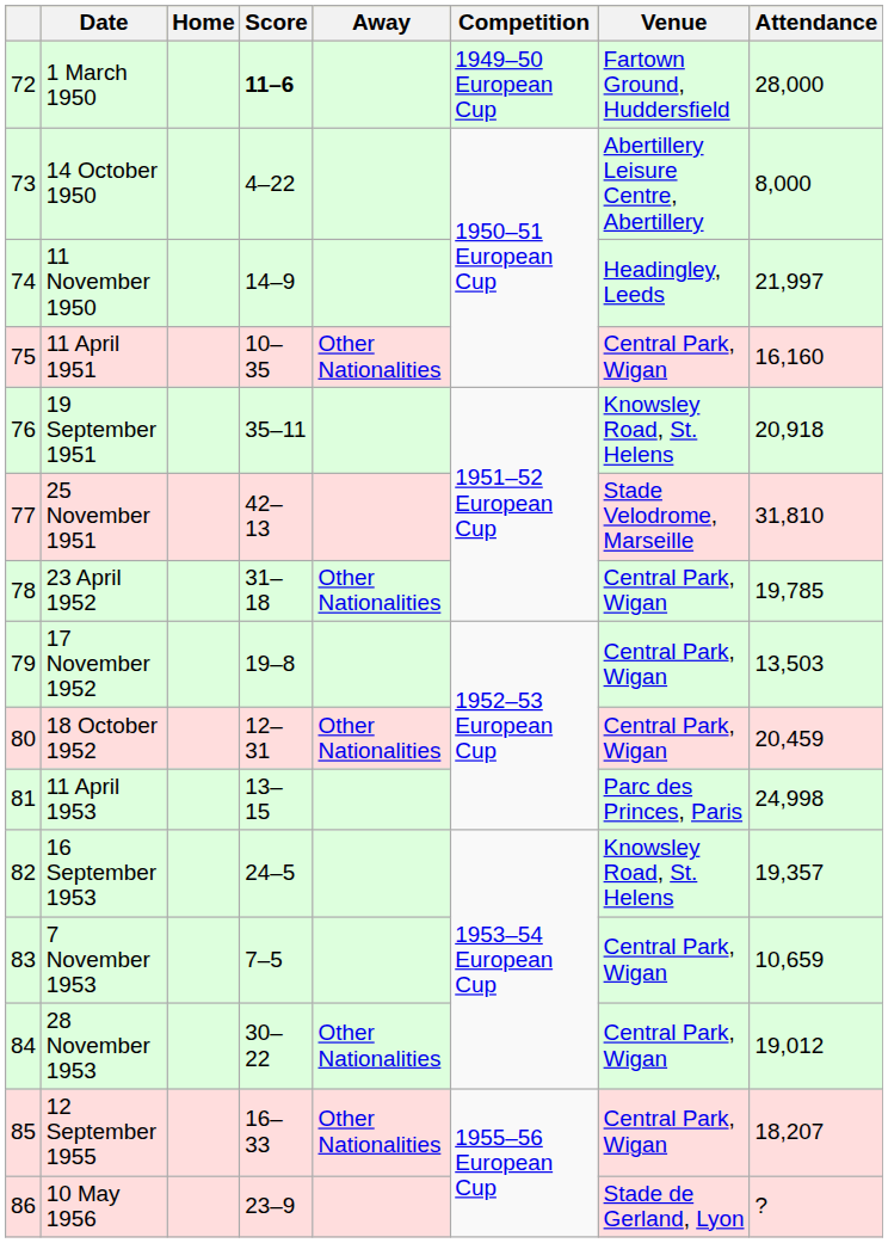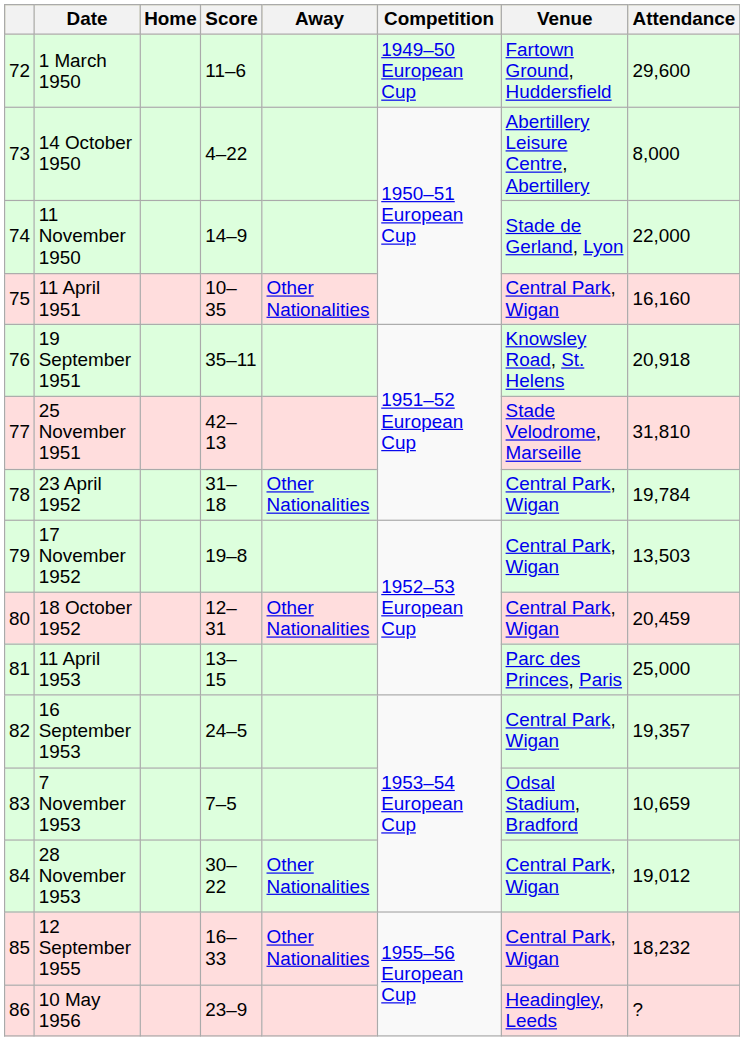 <table class="wikitable" width=100%>
 <tr bgcolor=#bdb76b>
 <th></th>
 <th>Date</th>
 <th>Home</th>
 <th>Score</th>
 <th>Away</th>
 <th>Competition</th>
 <th>Venue</th>
 <th>Attendance</th>
 </tr>
 <tr bgcolor=#DDFFDD>
 <td>72</td>
 <td>1 March 1950</td>
 <td><strong></strong></td>
-<td><strong>11–6</strong></td>
+<td>11–6</td>
 <td></td>
 <td><a href='#'>1949–50 European Cup</a></td>
 <td> <a href='#'>Fartown Ground</a>, <a href='#'>Huddersfield</a></td>
-<td>28,000</td>
+<td>29,600</td>
 </tr>
 <tr>
 <td bgcolor=#DDFFDD>73</td>
 <td bgcolor=#DDFFDD>14 October 1950</td>
 <td bgcolor=#DDFFDD></td>
 <td bgcolor=#DDFFDD>4–22</td>
 <td bgcolor=#DDFFDD><strong></strong></td>
 <td rowspan=3><a href='#'>1950–51 European Cup</a></td>
 <td bgcolor=#DDFFDD> <a href='#'>Abertillery Leisure Centre</a>, <a href='#'>Abertillery</a></td>
 <td bgcolor=#DDFFDD>8,000</td>
 </tr>
 <tr bgcolor=#DDFFDD>
 <td>74</td>
 <td>11 November 1950</td>
 <td><strong></strong></td>
 <td>14–9</td>
 <td></td>
-<td> <a href='#'>Headingley</a>, <a href='#'>Leeds</a></td>
-<td>21,997</td>
+<td> <a href='#'>Stade de Gerland</a>, <a href='#'>Lyon</a></td>
+<td>22,000</td>
 </tr>
 <tr bgcolor=#FFDDDD>
 <td>75</td>
 <td>11 April 1951</td>
 <td><strong></strong></td>
 <td>10–35</td>
 <td><a href='#'>Other Nationalities</a></td>
 <td> <a href='#'>Central Park</a>, <a href='#'>Wigan</a></td>
 <td>16,160</td>
 </tr>
 <tr>
 <td bgcolor=#DDFFDD>76</td>
 <td bgcolor=#DDFFDD>19 September 1951</td>
 <td bgcolor=#DDFFDD><strong></strong></td>
 <td bgcolor=#DDFFDD>35–11</td>
 <td bgcolor=#DDFFDD></td>
 <td rowspan=3><a href='#'>1951–52 European Cup</a></td>
 <td bgcolor=#DDFFDD> <a href='#'>Knowsley Road</a>, <a href='#'>St. Helens</a></td>
 <td bgcolor=#DDFFDD>20,918</td>
 </tr>
 <tr bgcolor=#FFDDDD>
 <td>77</td>
 <td>25 November 1951</td>
 <td></td>
 <td>42–13</td>
 <td><strong></strong></td>
 <td> <a href='#'>Stade Velodrome</a>, <a href='#'>Marseille</a></td>
 <td>31,810</td>
 </tr>
 <tr bgcolor=#DDFFDD>
 <td>78</td>
 <td>23 April 1952</td>
 <td><strong></strong></td>
 <td>31–18</td>
 <td><a href='#'>Other Nationalities</a></td>
 <td> <a href='#'>Central Park</a>, <a href='#'>Wigan</a></td>
-<td>19,785</td>
+<td>19,784</td>
 </tr>
 <tr>
 <td bgcolor=#DDFFDD>79</td>
 <td bgcolor=#DDFFDD>17 November 1952</td>
 <td bgcolor=#DDFFDD><strong></strong></td>
 <td bgcolor=#DDFFDD>19–8</td>
 <td bgcolor=#DDFFDD></td>
 <td rowspan=3><a href='#'>1952–53 European Cup</a></td>
 <td bgcolor=#DDFFDD> <a href='#'>Central Park</a>, <a href='#'>Wigan</a></td>
 <td bgcolor=#DDFFDD>13,503</td>
 </tr>
 <tr bgcolor=#FFDDDD>
 <td>80</td>
 <td>18 October 1952</td>
 <td><strong></strong></td>
 <td>12–31</td>
 <td><a href='#'>Other Nationalities</a></td>
 <td> <a href='#'>Central Park</a>, <a href='#'>Wigan</a></td>
 <td>20,459</td>
 </tr>
 <tr bgcolor=#DDFFDD>
 <td>81</td>
 <td>11 April 1953</td>
 <td></td>
 <td>13–15</td>
 <td><strong></strong></td>
 <td> <a href='#'>Parc des Princes</a>, <a href='#'>Paris</a></td>
-<td>24,998</td>
+<td>25,000</td>
 </tr>
 <tr>
 <td bgcolor=#DDFFDD>82</td>
 <td bgcolor=#DDFFDD>16 September 1953</td>
 <td bgcolor=#DDFFDD><strong></strong></td>
 <td bgcolor=#DDFFDD>24–5</td>
 <td bgcolor=#DDFFDD></td>
 <td rowspan=3><a href='#'>1953–54 European Cup</a></td>
-<td bgcolor=#DDFFDD> <a href='#'>Knowsley Road</a>, <a href='#'>St. Helens</a></td>
+<td bgcolor=#DDFFDD> <a href='#'>Central Park</a>, <a href='#'>Wigan</a></td>
 <td bgcolor=#DDFFDD>19,357</td>
 </tr>
 <tr bgcolor=#DDFFDD>
 <td>83</td>
 <td>7 November 1953</td>
 <td><strong></strong></td>
 <td>7–5</td>
 <td></td>
-<td> <a href='#'>Central Park</a>, <a href='#'>Wigan</a></td>
+<td> <a href='#'>Odsal Stadium</a>, <a href='#'>Bradford</a></td>
 <td>10,659</td>
 </tr>
 <tr bgcolor=#DDFFDD>
 <td>84</td>
 <td>28 November 1953</td>
 <td><strong></strong></td>
 <td>30–22</td>
 <td><a href='#'>Other Nationalities</a></td>
 <td> <a href='#'>Central Park</a>, <a href='#'>Wigan</a></td>
 <td>19,012</td>
 </tr>
 <tr>
 <td bgcolor=#FFDDDD>85</td>
 <td bgcolor=#FFDDDD>12 September 1955</td>
 <td bgcolor=#FFDDDD><strong></strong></td>
 <td bgcolor=#FFDDDD>16–33</td>
 <td bgcolor="#FFDDDD"><a href='#'>Other Nationalities</a></td>
 <td rowspan=2><a href='#'>1955–56 European Cup</a></td>
 <td bgcolor=#FFDDDD> <a href='#'>Central Park</a>, <a href='#'>Wigan</a></td>
-<td bgcolor=#FFDDDD>18,207</td>
+<td bgcolor=#FFDDDD>18,232</td>
 </tr>
 <tr bgcolor=#FFDDDD>
 <td>86</td>
 <td>10 May 1956</td>
 <td></td>
 <td>23–9</td>
 <td><strong></strong></td>
-<td> <a href='#'>Stade de Gerland</a>, <a href='#'>Lyon</a></td>
+<td> <a href='#'>Headingley</a>, <a href='#'>Leeds</a></td>
 <td>?</td>
 </tr>
 </table>
